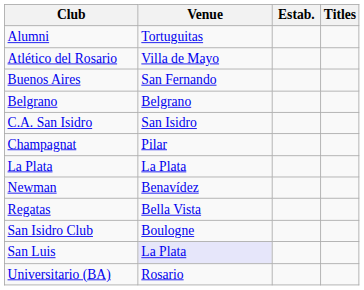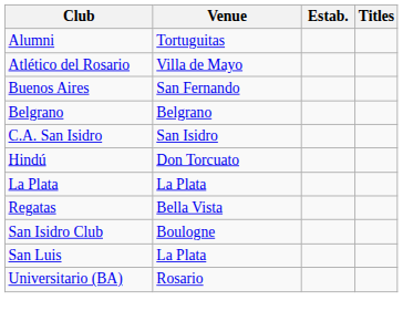 <table class="wikitable sortable" width= px>
 <tr>
 <th width=150px>Club</th>
 <th width=150px>Venue</th>
 <th width=50px>Estab.</th>
 <th>Titles</th>
 </tr>
 <tr>
 <td><a href='#'>Alumni</a></td>
 <td><a href='#'>Tortuguitas</a></td>
 <td></td>
 <td></td>
 </tr>
 <tr>
 <td><a href='#'>Atlético del Rosario</a></td>
 <td><a href='#'>Villa de Mayo</a></td>
 <td></td>
 <td></td>
 </tr>
 <tr>
 <td><a href='#'>Buenos Aires</a></td>
 <td><a href='#'>San Fernando</a></td>
 <td></td>
 <td></td>
 </tr>
 <tr>
 <td><a href='#'>Belgrano</a></td>
 <td><a href='#'>Belgrano</a></td>
 <td></td>
 <td></td>
 </tr>
 <tr>
 <td><a href='#'>C.A. San Isidro</a></td>
 <td><a href='#'>San Isidro</a></td>
 <td></td>
 <td></td>
 </tr>
 <tr>
-<td><a href='#'>Champagnat</a></td>
-<td><a href='#'>Pilar</a></td>
+<td><a href='#'>Hindú</a></td>
+<td><a href='#'>Don Torcuato</a></td>
 <td></td>
 <td></td>
 </tr>
 <tr>
 <td><a href='#'>La Plata</a></td>
 <td><a href='#'>La Plata</a></td>
-<td></td>
-<td></td>
-</tr>
-<tr>
-<td><a href='#'>Newman</a></td>
-<td><a href='#'>Benavídez</a></td>
 <td></td>
 <td></td>
 </tr>
 <tr>
 <td><a href='#'>Regatas</a></td>
 <td><a href='#'>Bella Vista</a></td>
 <td></td>
 <td></td>
 </tr>
 <tr>
 <td><a href='#'>San Isidro Club</a></td>
 <td><a href='#'>Boulogne</a></td>
 <td></td>
 <td></td>
 </tr>
 <tr>
 <td><a href='#'>San Luis</a></td>
-<td style="background: lavender;"><a href='#'>La Plata</a></td>
+<td><a href='#'>La Plata</a></td>
 <td></td>
 <td></td>
 </tr>
 <tr>
 <td><a href='#'>Universitario (BA)</a></td>
 <td><a href='#'>Rosario</a></td>
 <td></td>
 <td></td>
 </tr>
 </table>
